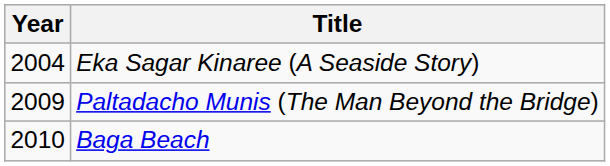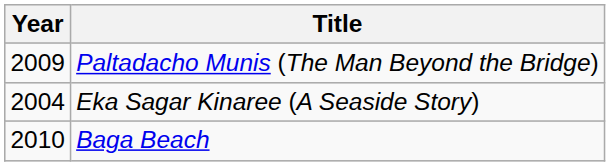 <table class="wikitable">
 <tr>
 <th>Year</th>
 <th>Title</th>
 </tr>
 <tr>
+<td>2009</td>
+<td><em><a href='#'>Paltadacho Munis</a></em> (<em>The Man Beyond the Bridge</em>)</td>
+</tr>
+<tr>
 <td>2004</td>
 <td><em>Eka Sagar Kinaree</em> (<em>A Seaside Story</em>)</td>
-</tr>
-<tr>
-<td>2009</td>
-<td><em><a href='#'>Paltadacho Munis</a></em> (<em>The Man Beyond the Bridge</em>)</td>
 </tr>
 <tr>
 <td>2010</td>
 <td><em><a href='#'>Baga Beach</a></em></td>
 </tr>
 </table>
